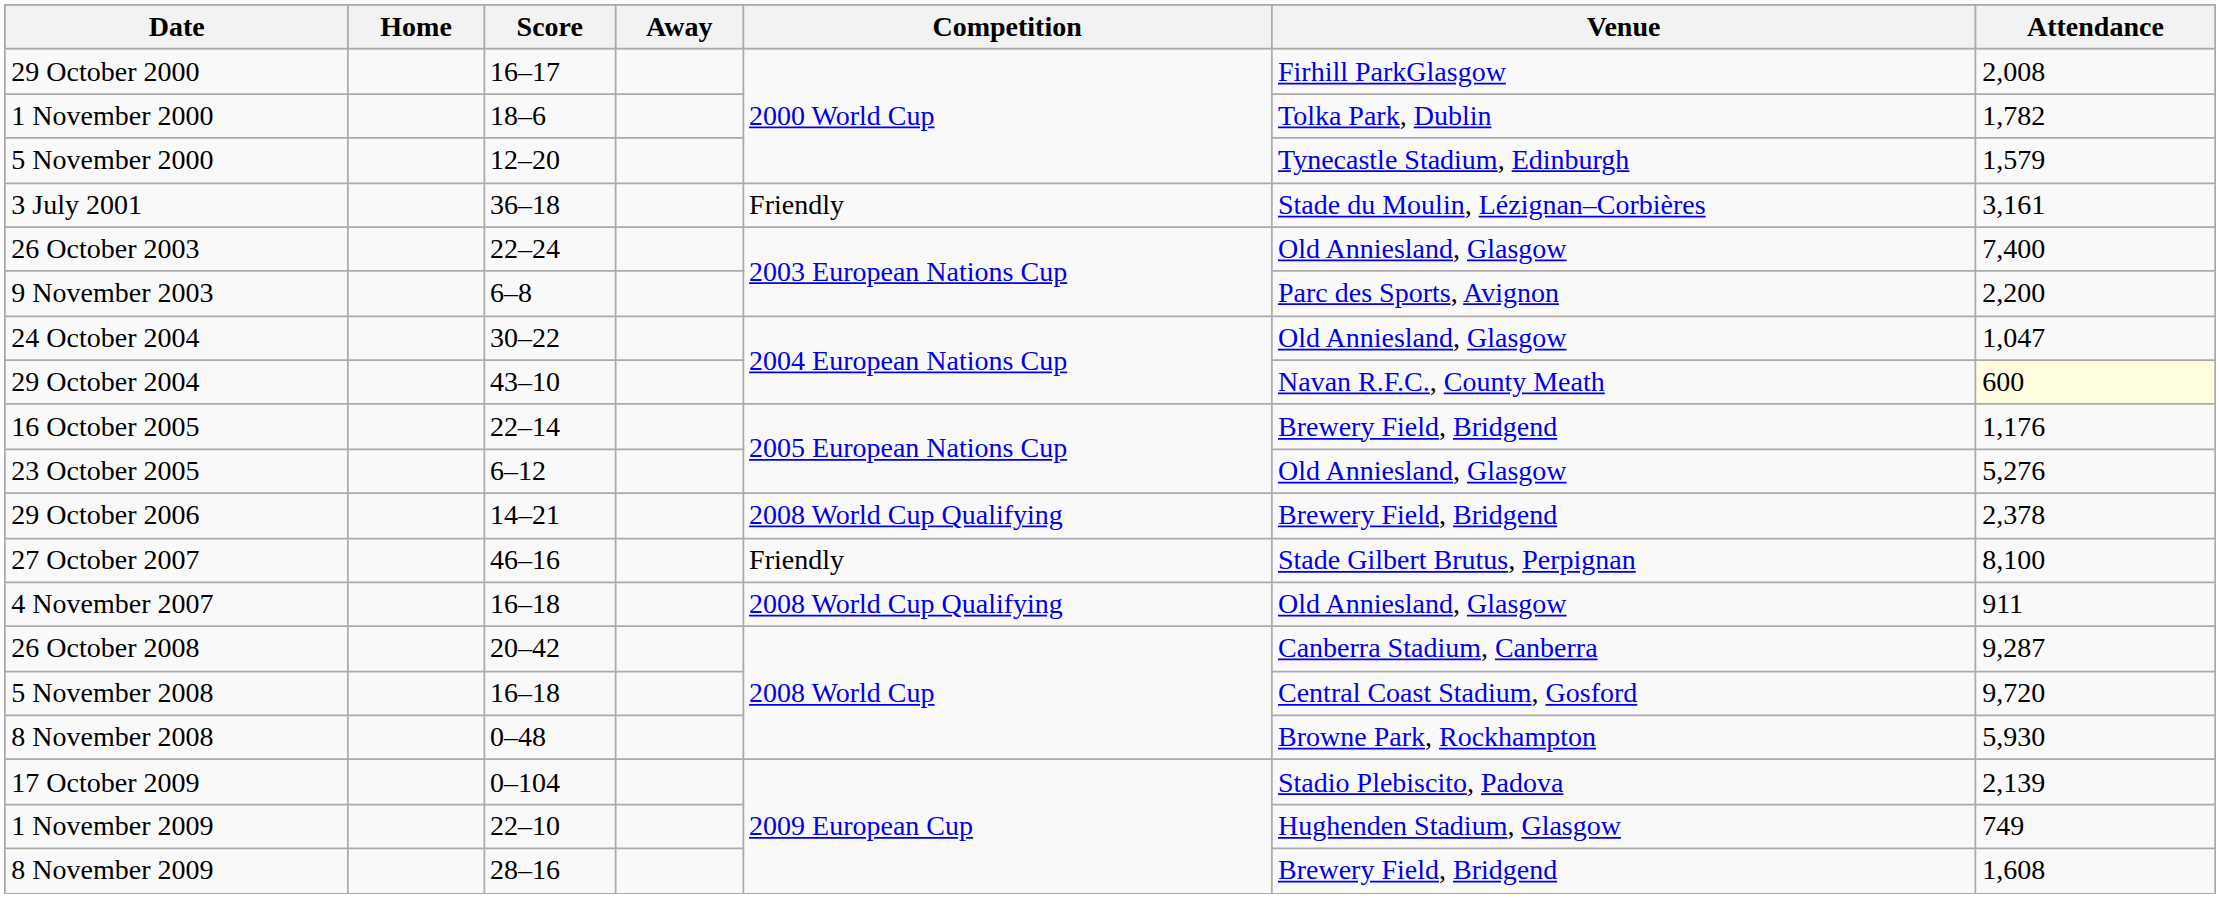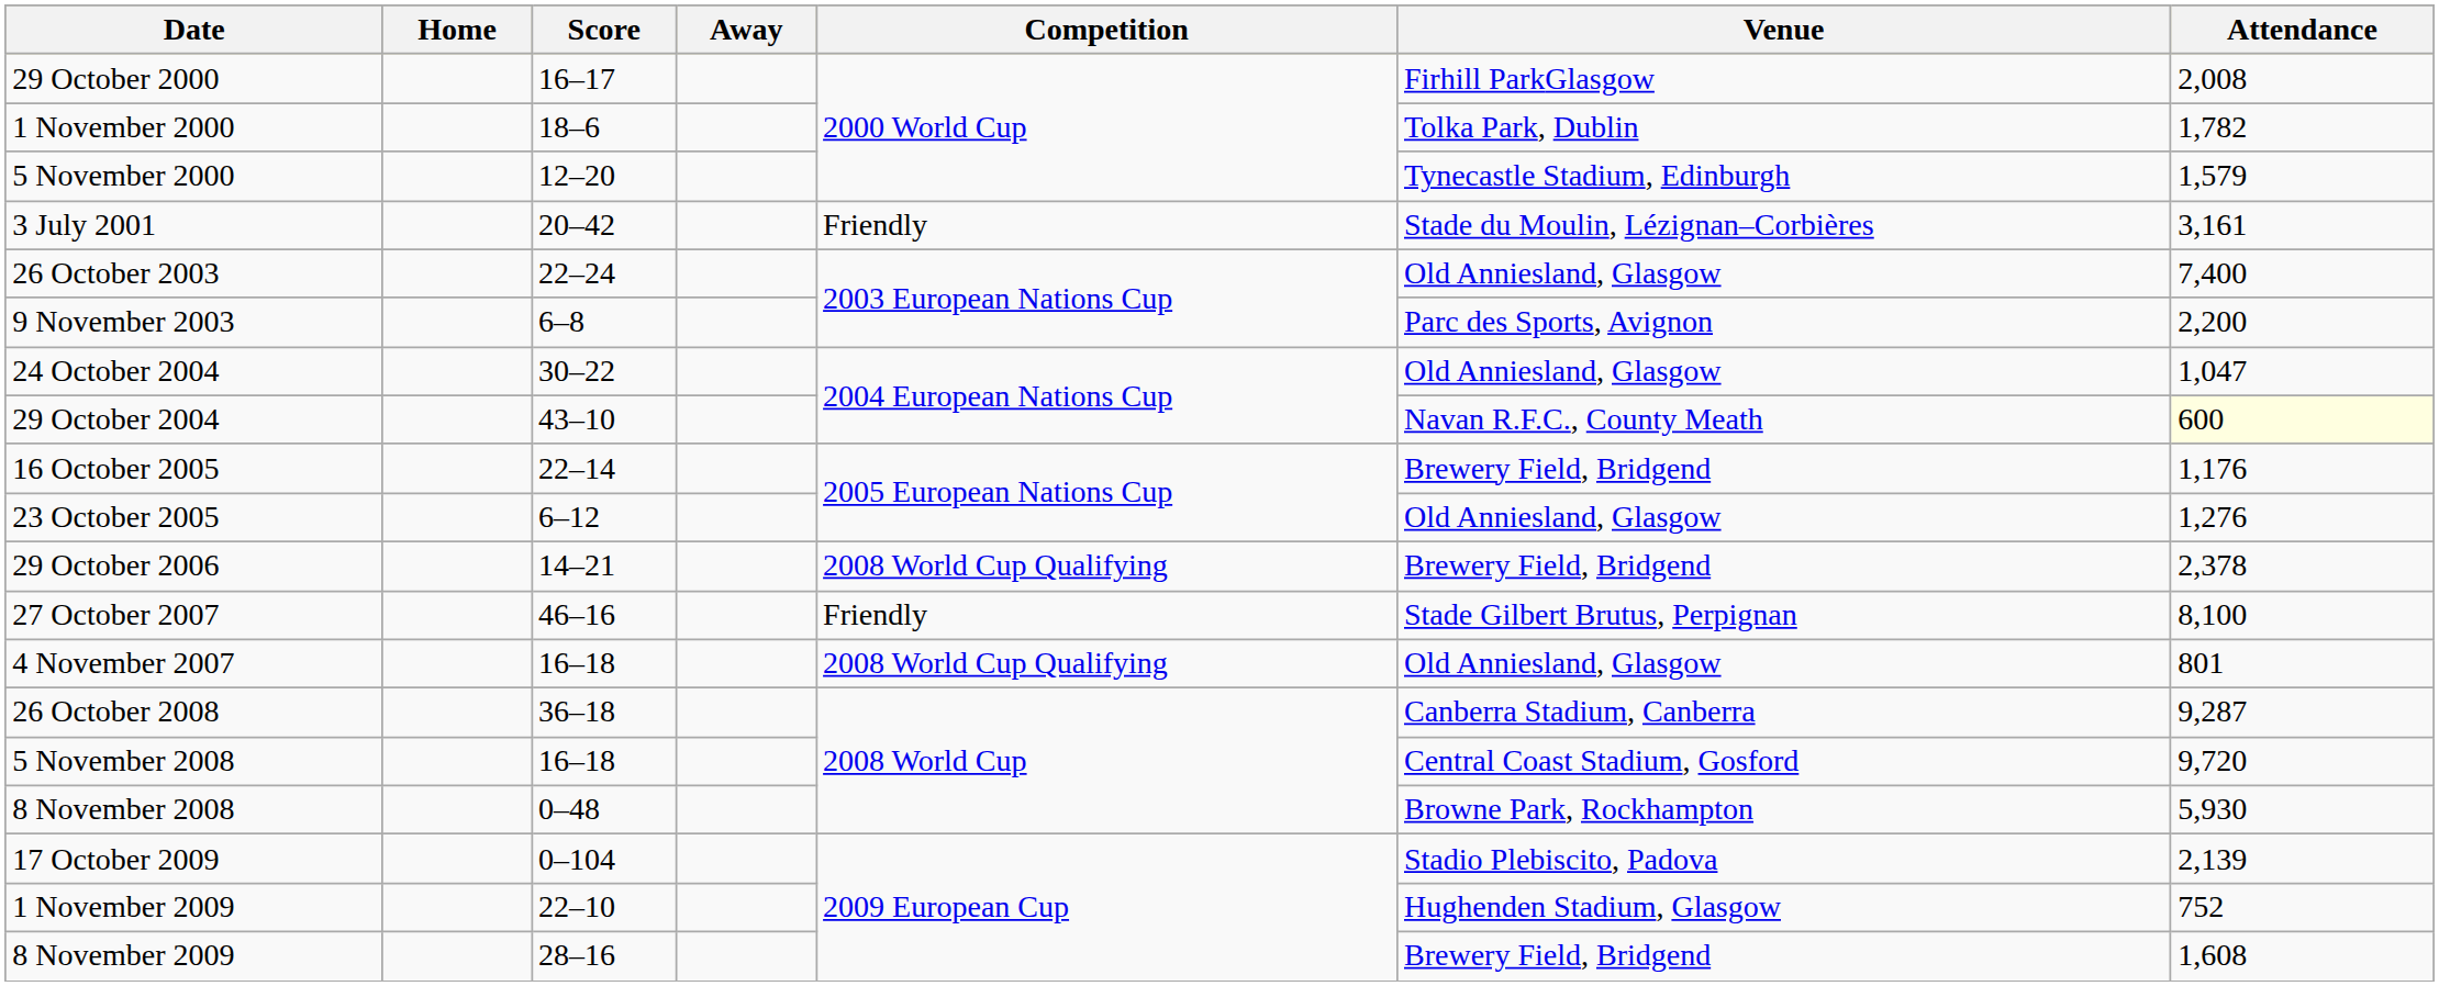 <table class="wikitable" width=100%>
 <tr bgcolor=#bdb76b>
 <th>Date</th>
 <th>Home</th>
 <th>Score</th>
 <th>Away</th>
 <th>Competition</th>
 <th>Venue</th>
 <th>Attendance</th>
 </tr>
 <tr>
 <td>29 October 2000</td>
 <td></td>
 <td>16–17</td>
 <td></td>
 <td rowspan=3><a href='#'>2000 World Cup</a></td>
 <td> <a href='#'>Firhill Park</a><a href='#'>Glasgow</a></td>
 <td>2,008</td>
 </tr>
 <tr>
 <td>1 November 2000</td>
 <td></td>
 <td>18–6</td>
 <td></td>
 <td> <a href='#'>Tolka Park</a>, <a href='#'>Dublin</a></td>
 <td>1,782</td>
 </tr>
 <tr>
 <td>5 November 2000</td>
 <td></td>
 <td>12–20</td>
 <td></td>
 <td> <a href='#'>Tynecastle Stadium</a>, <a href='#'>Edinburgh</a></td>
 <td>1,579</td>
 </tr>
 <tr>
 <td>3 July 2001</td>
 <td></td>
-<td>36–18</td>
+<td>20–42</td>
 <td></td>
 <td>Friendly</td>
 <td> <a href='#'>Stade du Moulin</a>, <a href='#'>Lézignan–Corbières</a></td>
 <td>3,161</td>
 </tr>
 <tr>
 <td>26 October 2003</td>
 <td></td>
 <td>22–24</td>
 <td></td>
 <td rowspan=2><a href='#'>2003 European Nations Cup</a></td>
 <td> <a href='#'>Old Anniesland</a>, <a href='#'>Glasgow</a></td>
 <td>7,400</td>
 </tr>
 <tr>
 <td>9 November 2003</td>
 <td></td>
 <td>6–8</td>
 <td></td>
 <td> <a href='#'>Parc des Sports</a>, <a href='#'>Avignon</a></td>
 <td>2,200</td>
 </tr>
 <tr>
 <td>24 October 2004</td>
 <td></td>
 <td>30–22</td>
 <td></td>
 <td rowspan=2><a href='#'>2004 European Nations Cup</a></td>
 <td> <a href='#'>Old Anniesland</a>, <a href='#'>Glasgow</a></td>
 <td>1,047</td>
 </tr>
 <tr>
 <td>29 October 2004</td>
 <td></td>
 <td>43–10</td>
 <td></td>
 <td> <a href='#'>Navan R.F.C.</a>, <a href='#'>County Meath</a></td>
 <td style="background: lightyellow;">600</td>
 </tr>
 <tr>
 <td>16 October 2005</td>
 <td></td>
 <td>22–14</td>
 <td></td>
 <td rowspan=2><a href='#'>2005 European Nations Cup</a></td>
 <td> <a href='#'>Brewery Field</a>, <a href='#'>Bridgend</a></td>
 <td>1,176</td>
 </tr>
 <tr>
 <td>23 October 2005</td>
 <td></td>
 <td>6–12</td>
 <td></td>
 <td> <a href='#'>Old Anniesland</a>, <a href='#'>Glasgow</a></td>
-<td>5,276</td>
+<td>1,276</td>
 </tr>
 <tr>
 <td>29 October 2006</td>
 <td></td>
 <td>14–21</td>
 <td></td>
 <td><a href='#'>2008 World Cup Qualifying</a></td>
 <td> <a href='#'>Brewery Field</a>, <a href='#'>Bridgend</a></td>
 <td>2,378</td>
 </tr>
 <tr>
 <td>27 October 2007</td>
 <td></td>
 <td>46–16</td>
 <td></td>
 <td>Friendly</td>
 <td> <a href='#'>Stade Gilbert Brutus</a>, <a href='#'>Perpignan</a></td>
 <td>8,100</td>
 </tr>
 <tr>
 <td>4 November 2007</td>
 <td></td>
 <td>16–18</td>
 <td></td>
 <td><a href='#'>2008 World Cup Qualifying</a></td>
 <td> <a href='#'>Old Anniesland</a>, <a href='#'>Glasgow</a></td>
-<td>911</td>
+<td>801</td>
 </tr>
 <tr>
 <td>26 October 2008</td>
 <td></td>
-<td>20–42</td>
+<td>36–18</td>
 <td></td>
 <td rowspan=3><a href='#'>2008 World Cup</a></td>
 <td> <a href='#'>Canberra Stadium</a>, <a href='#'>Canberra</a></td>
 <td>9,287</td>
 </tr>
 <tr>
 <td>5 November 2008</td>
 <td></td>
 <td>16–18</td>
 <td></td>
 <td> <a href='#'>Central Coast Stadium</a>, <a href='#'>Gosford</a></td>
 <td>9,720</td>
 </tr>
 <tr>
 <td>8 November 2008</td>
 <td></td>
 <td>0–48</td>
 <td></td>
 <td> <a href='#'>Browne Park</a>, <a href='#'>Rockhampton</a></td>
 <td>5,930</td>
 </tr>
 <tr>
 <td>17 October  2009</td>
 <td></td>
 <td>0–104</td>
 <td></td>
 <td rowspan=3><a href='#'>2009 European Cup</a></td>
 <td> <a href='#'>Stadio Plebiscito</a>, <a href='#'>Padova</a></td>
 <td>2,139</td>
 </tr>
 <tr>
 <td>1 November  2009</td>
 <td></td>
 <td>22–10</td>
 <td></td>
 <td> <a href='#'>Hughenden Stadium</a>, <a href='#'>Glasgow</a></td>
-<td>749</td>
+<td>752</td>
 </tr>
 <tr>
 <td>8 November  2009</td>
 <td></td>
 <td>28–16</td>
 <td></td>
 <td> <a href='#'>Brewery Field</a>, <a href='#'>Bridgend</a></td>
 <td>1,608</td>
 </tr>
 <tr>
 </tr>
 </table>
